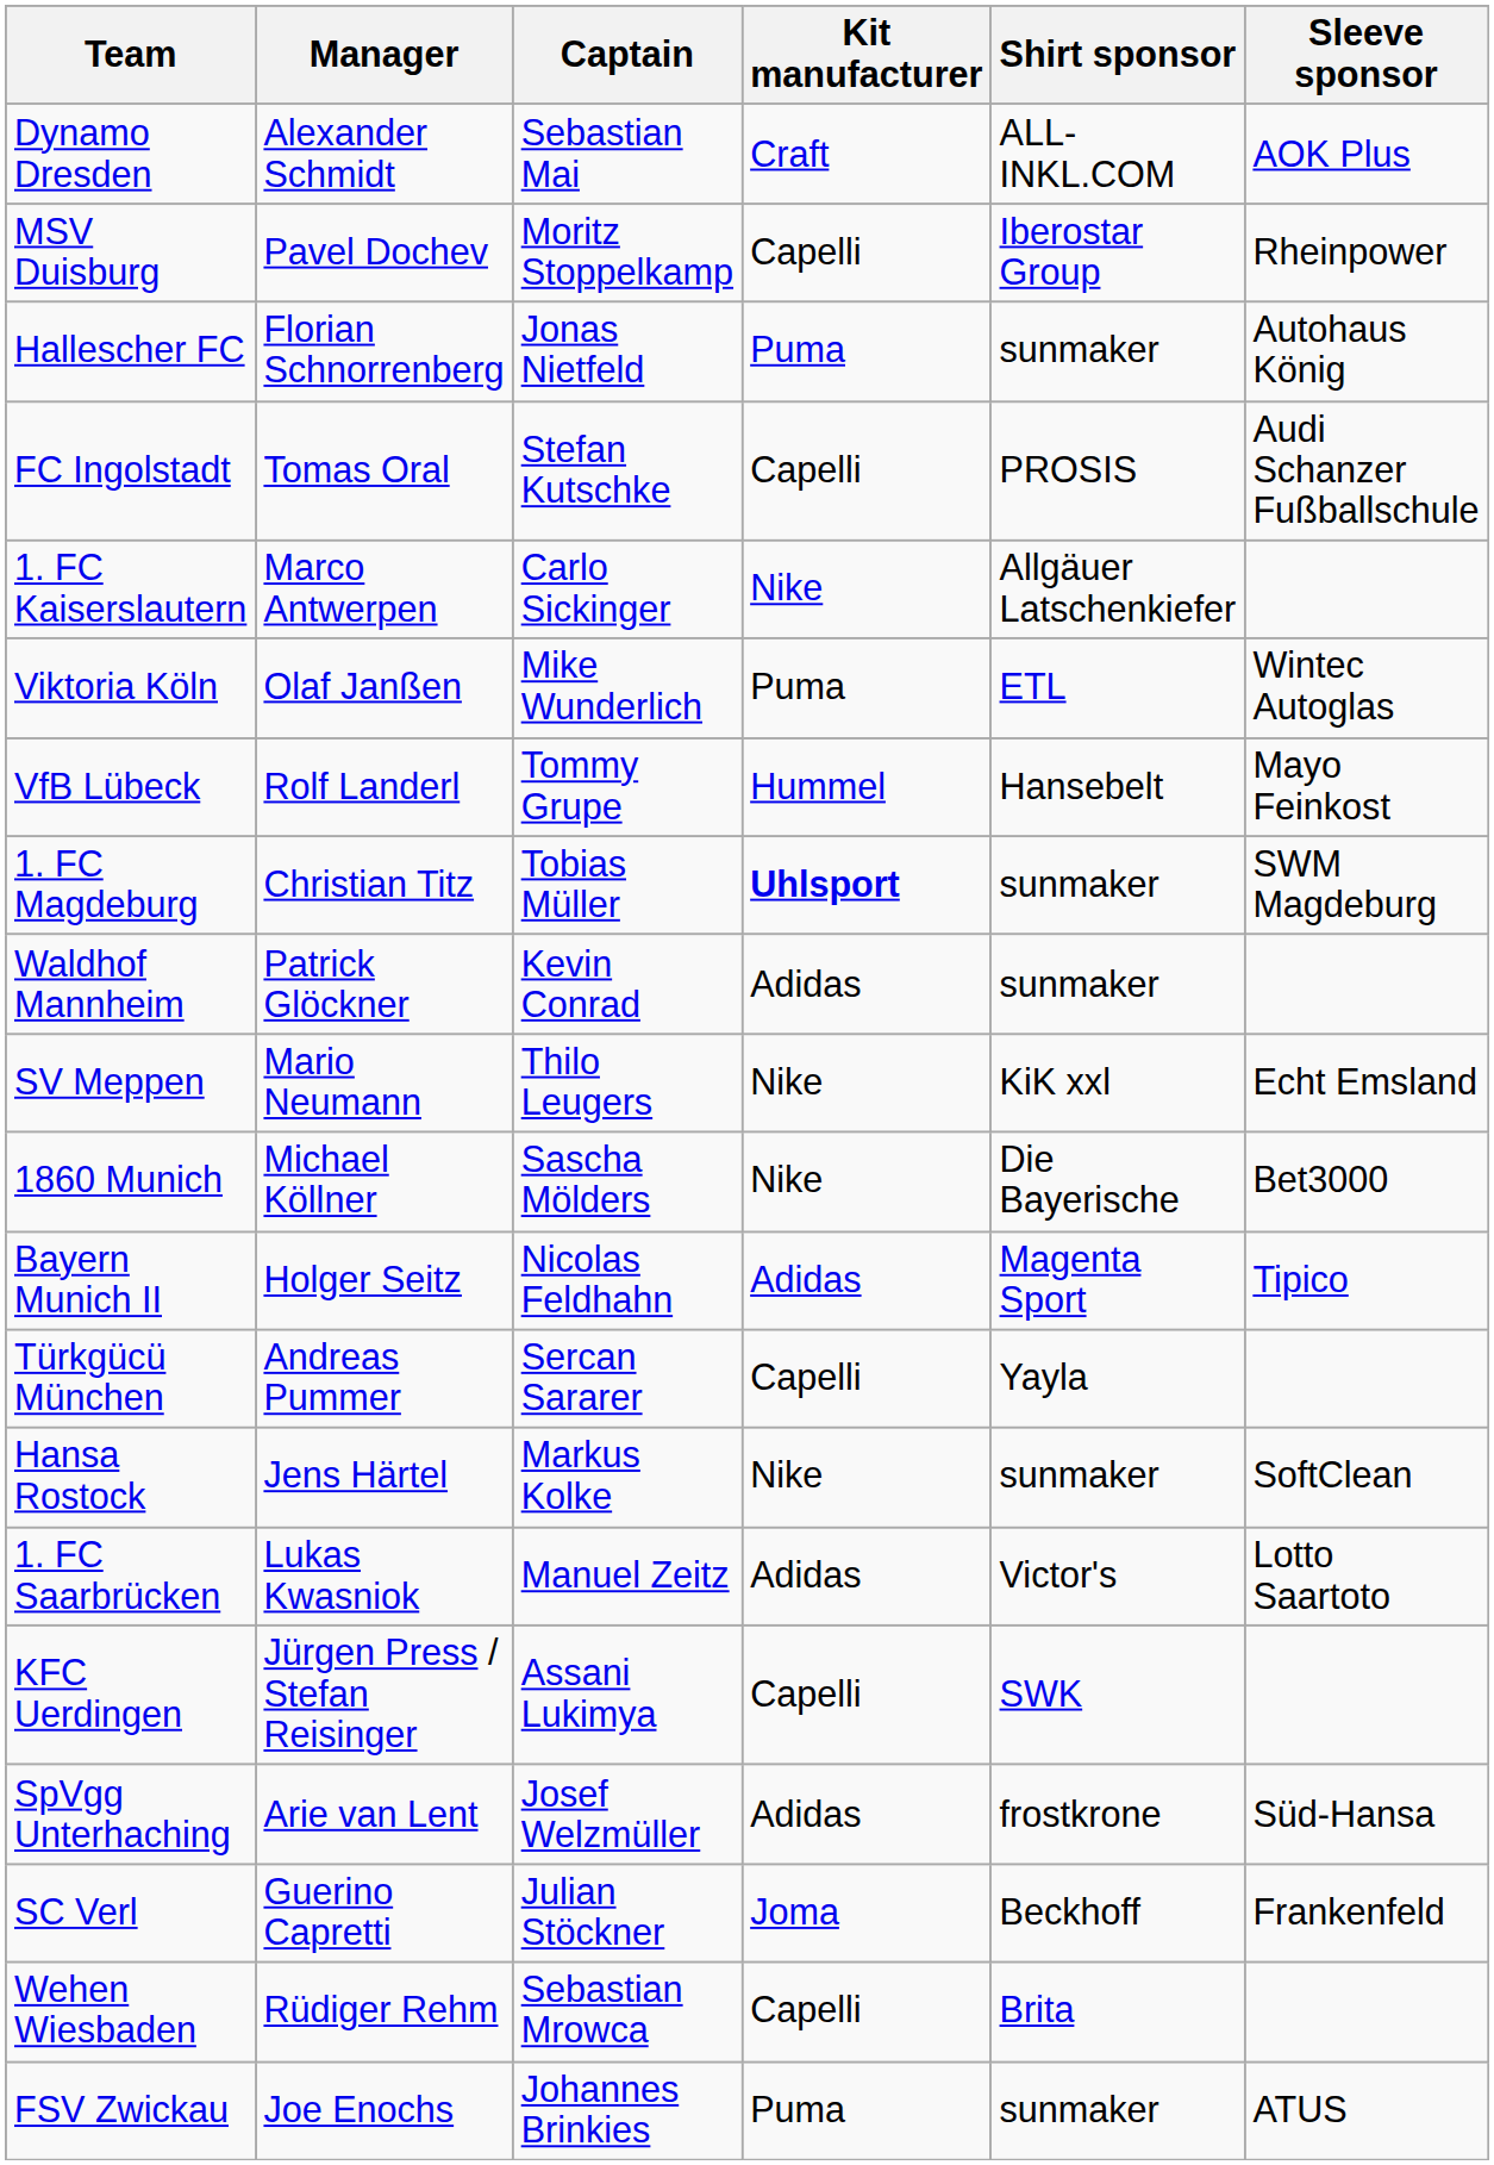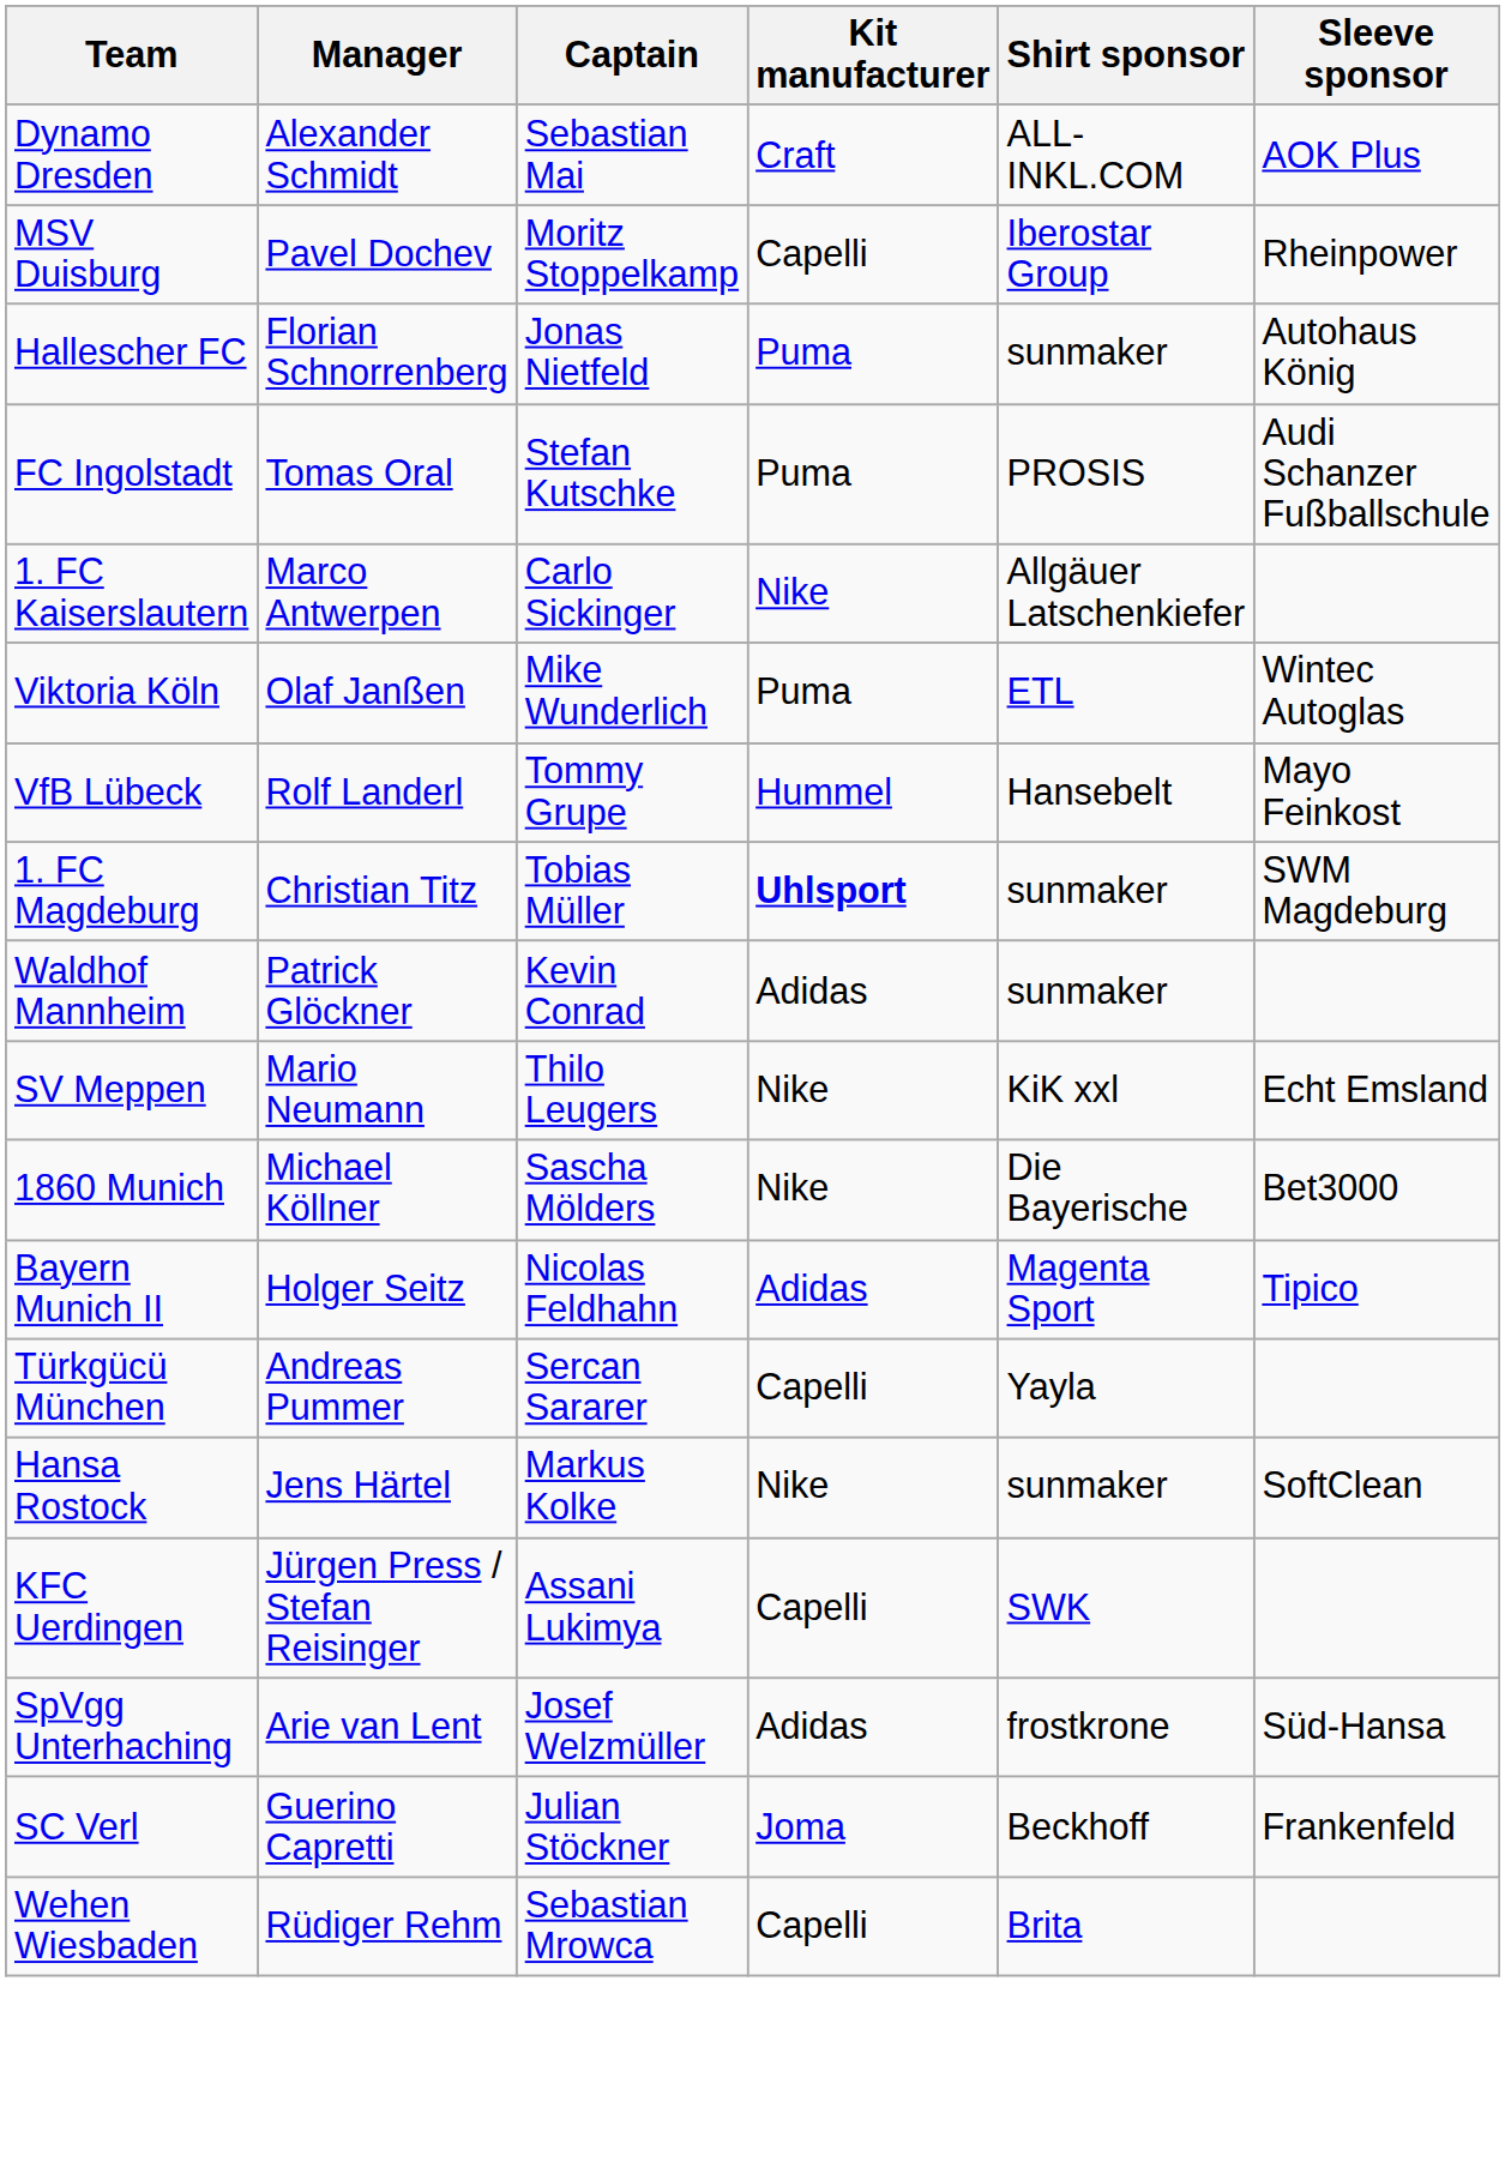 <table class="wikitable sortable">
 <tr>
 <th>Team</th>
 <th>Manager</th>
 <th>Captain</th>
 <th>Kit manufacturer</th>
 <th>Shirt sponsor</th>
 <th>Sleeve sponsor</th>
 </tr>
 <tr>
 <td data-sort-value="Dresden"><a href='#'>Dynamo Dresden</a></td>
 <td data-sort-value="Schmidt, Alexander"> <a href='#'>Alexander Schmidt</a></td>
 <td data-sort-value="Mai, Sebastian"> <a href='#'>Sebastian Mai</a></td>
 <td><a href='#'>Craft</a></td>
 <td>ALL-INKL.COM</td>
 <td><a href='#'>AOK Plus</a></td>
 </tr>
 <tr>
 <td data-sort-value="Duisburg"><a href='#'>MSV Duisburg</a></td>
 <td data-sort-value="Dochev, Pavel"> <a href='#'>Pavel Dochev</a></td>
 <td data-sort-value="Stoppelkamp, Moritz"> <a href='#'>Moritz Stoppelkamp</a></td>
 <td>Capelli</td>
 <td><a href='#'>Iberostar Group</a></td>
 <td>Rheinpower</td>
 </tr>
 <tr>
 <td data-sort-value="Halle"><a href='#'>Hallescher FC</a></td>
 <td data-sort-value="Schnorrenberg, Florian"> <a href='#'>Florian Schnorrenberg</a></td>
 <td data-sort-value="Nietfeld, Jonas"> <a href='#'>Jonas Nietfeld</a></td>
 <td><a href='#'>Puma</a></td>
 <td>sunmaker</td>
 <td>Autohaus König</td>
 </tr>
 <tr>
 <td data-sort-value="Ingolstadt"><a href='#'>FC Ingolstadt</a></td>
 <td data-sort-value="Oral, Tomas"> <a href='#'>Tomas Oral</a></td>
 <td data-sort-value="Kutschke, Stefan"> <a href='#'>Stefan Kutschke</a></td>
-<td>Capelli</td>
+<td>Puma</td>
 <td>PROSIS</td>
 <td>Audi Schanzer Fußballschule</td>
 </tr>
 <tr>
 <td data-sort-value="Kaiserslautern"><a href='#'>1. FC Kaiserslautern</a></td>
 <td data-sort-value="Antwerpen, Marco"> <a href='#'>Marco Antwerpen</a></td>
 <td data-sort-value="Sickinger, Carlo"> <a href='#'>Carlo Sickinger</a></td>
 <td><a href='#'>Nike</a></td>
 <td>Allgäuer Latschenkiefer</td>
 <td></td>
 </tr>
 <tr>
 <td data-sort-value="Koln"><a href='#'>Viktoria Köln</a></td>
 <td data-sort-value="Janßen, Olaf"> <a href='#'>Olaf Janßen</a></td>
 <td data-sort-value="Wunderlich, Mike"> <a href='#'>Mike Wunderlich</a></td>
 <td>Puma</td>
 <td><a href='#'>ETL</a></td>
 <td>Wintec Autoglas</td>
 </tr>
 <tr>
 <td data-sort-value="Lubeck"><a href='#'>VfB Lübeck</a></td>
 <td data-sort-value="Landerl, Rolf"> <a href='#'>Rolf Landerl</a></td>
 <td data-sort-value="Grupe, Tommy"> <a href='#'>Tommy Grupe</a></td>
 <td><a href='#'>Hummel</a></td>
 <td>Hansebelt</td>
 <td>Mayo Feinkost</td>
 </tr>
 <tr>
 <td data-sort-value="Magdeburg"><a href='#'>1. FC Magdeburg</a></td>
 <td data-sort-value="Titz, Christian"> <a href='#'>Christian Titz</a></td>
 <td data-sort-value="Muller, Tobias"> <a href='#'>Tobias Müller</a></td>
 <td><strong><a href='#'>Uhlsport</a></strong></td>
 <td>sunmaker</td>
 <td>SWM Magdeburg</td>
 </tr>
 <tr>
 <td data-sort-value="Mannheim"><a href='#'>Waldhof Mannheim</a></td>
 <td data-sort-value="Gloeckner, Patrick"> <a href='#'>Patrick Glöckner</a></td>
 <td data-sort-value="Conrad, Kevin"> <a href='#'>Kevin Conrad</a></td>
 <td>Adidas</td>
 <td>sunmaker</td>
 <td></td>
 </tr>
 <tr>
 <td data-sort-value="Meppen"><a href='#'>SV Meppen</a></td>
 <td data-sort-value="Neumann, Mario"> <a href='#'>Mario Neumann</a></td>
 <td data-sort-value="Leugers, Thilo"> <a href='#'>Thilo Leugers</a></td>
 <td>Nike</td>
 <td>KiK xxl</td>
 <td>Echt Emsland</td>
 </tr>
 <tr>
 <td data-sort-value="Munich, 1860"><a href='#'>1860 Munich</a></td>
 <td data-sort-value="Köllner, Michael"> <a href='#'>Michael Köllner</a></td>
 <td data-sort-value="Moelders, Sascha"> <a href='#'>Sascha Mölders</a></td>
 <td>Nike</td>
 <td>Die Bayerische</td>
 <td>Bet3000</td>
 </tr>
 <tr>
 <td data-sort-value="Munich, Bayern"><a href='#'>Bayern Munich II</a></td>
 <td data-sort-value="Seitz, Holger"> <a href='#'>Holger Seitz</a></td>
 <td data-sort-value="Feldhahn, Nicolas"> <a href='#'>Nicolas Feldhahn</a></td>
 <td><a href='#'>Adidas</a></td>
 <td><a href='#'>Magenta Sport</a></td>
 <td><a href='#'>Tipico</a></td>
 </tr>
 <tr>
 <td data-sort-value="Munich, Turkgucu"><a href='#'>Türkgücü München</a></td>
 <td data-sort-value="Pummer, Andreas"> <a href='#'>Andreas Pummer</a></td>
 <td data-sort-value="Sararer, Sercan"> <a href='#'>Sercan Sararer</a></td>
 <td>Capelli</td>
 <td>Yayla</td>
 <td></td>
 </tr>
 <tr>
 <td data-sort-value="Rostock"><a href='#'>Hansa Rostock</a></td>
 <td data-sort-value="Hartel, Jens"> <a href='#'>Jens Härtel</a></td>
 <td data-sort-value="Kolke, Markus"> <a href='#'>Markus Kolke</a></td>
 <td>Nike</td>
 <td>sunmaker</td>
 <td>SoftClean</td>
 </tr>
 <tr>
-<td data-sort-value="Saarbrucken"><a href='#'>1. FC Saarbrücken</a></td>
-<td data-sort-value="Kwasniok, Lukas"> <a href='#'>Lukas Kwasniok</a></td>
-<td data-sort-value="Zeitz, Manuel"> <a href='#'>Manuel Zeitz</a></td>
-<td>Adidas</td>
-<td>Victor's</td>
-<td>Lotto Saartoto</td>
-</tr>
-<tr>
 <td data-sort-value="Uerdingen"><a href='#'>KFC Uerdingen</a></td>
 <td data-sort-value="Press, Jurgen"> <a href='#'>Jürgen Press</a> /  <a href='#'>Stefan Reisinger</a></td>
 <td data-sort-value="Lukimya, Assani"> <a href='#'>Assani Lukimya</a></td>
 <td>Capelli</td>
 <td><a href='#'>SWK</a></td>
 <td></td>
 </tr>
 <tr>
 <td data-sort-value="Unterhaching"><a href='#'>SpVgg Unterhaching</a></td>
 <td data-sort-value="van Lent, Arie"> <a href='#'>Arie van Lent</a></td>
 <td data-sort-value="Welzmuller, Josef"> <a href='#'>Josef Welzmüller</a></td>
 <td>Adidas</td>
 <td>frostkrone</td>
 <td>Süd-Hansa</td>
 </tr>
 <tr>
 <td data-sort-value="Verl"><a href='#'>SC Verl</a></td>
 <td data-sort-value="Capretti, Guerino"> <a href='#'>Guerino Capretti</a></td>
 <td data-sort-value="Welzmuller, Josef"> <a href='#'>Julian Stöckner</a></td>
 <td><a href='#'>Joma</a></td>
 <td>Beckhoff</td>
 <td>Frankenfeld</td>
 </tr>
 <tr>
 <td data-sort-value="Wiesbaden"><a href='#'>Wehen Wiesbaden</a></td>
 <td data-sort-value="Rehm, Rudiger"> <a href='#'>Rüdiger Rehm</a></td>
 <td data-sort-value="Mrowca, Sebastian"> <a href='#'>Sebastian Mrowca</a></td>
 <td>Capelli</td>
 <td><a href='#'>Brita</a></td>
 <td></td>
 </tr>
-<tr>
-<td data-sort-value="Zwickau"><a href='#'>FSV Zwickau</a></td>
-<td data-sort-value="Enochs, Joe"> <a href='#'>Joe Enochs</a></td>
-<td data-sort-value="Brinkies, Johannes"> <a href='#'>Johannes Brinkies</a></td>
-<td>Puma</td>
-<td>sunmaker</td>
-<td>ATUS</td>
-</tr>
 </table>
